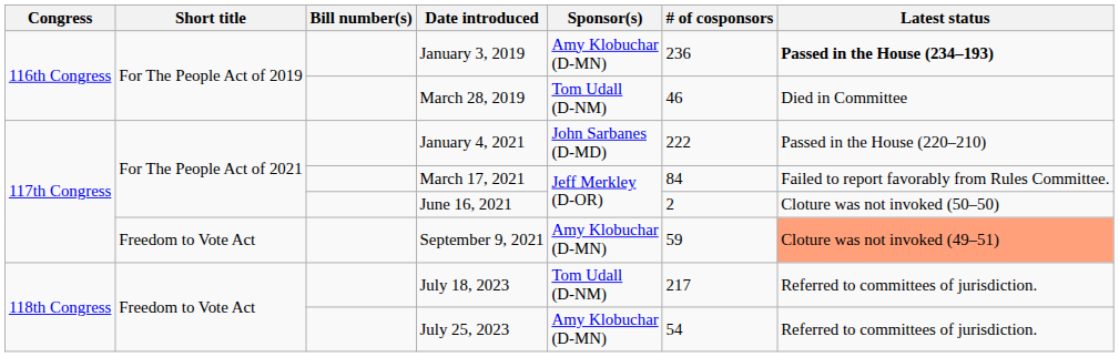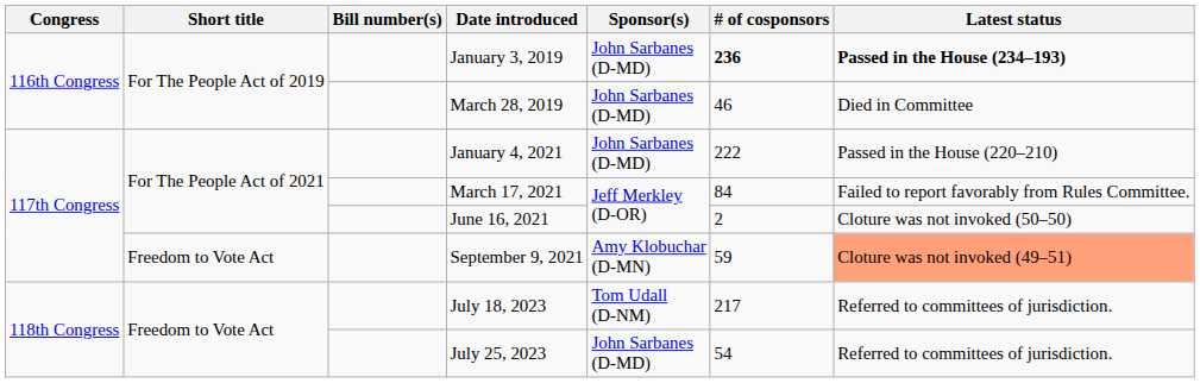 <table class="wikitable">
 <tr>
 <th>Congress</th>
 <th>Short title</th>
 <th>Bill number(s)</th>
 <th>Date introduced</th>
 <th>Sponsor(s)</th>
 <th># of cosponsors</th>
 <th>Latest status</th>
 </tr>
 <tr>
 <td rowspan="2"><a href='#'>116th Congress</a></td>
 <td rowspan="2">For The People Act of 2019</td>
 <td></td>
 <td>January 3, 2019</td>
-<td><a href='#'>Amy Klobuchar</a><br>(D-MN)</td>
-<td>236</td>
+<td><a href='#'>John Sarbanes</a><br>(D-MD)</td>
+<td><strong>236</strong></td>
 <td><strong>Passed in the House (234–193)</strong></td>
 </tr>
 <tr>
 <td></td>
 <td>March 28, 2019</td>
-<td><a href='#'>Tom Udall</a><br>(D-NM)</td>
+<td><a href='#'>John Sarbanes</a><br>(D-MD)</td>
 <td>46</td>
 <td>Died in Committee</td>
 </tr>
 <tr>
 <td rowspan="4"><a href='#'>117th Congress</a></td>
 <td rowspan="3">For The People Act of 2021</td>
 <td></td>
 <td>January 4, 2021</td>
 <td><a href='#'>John Sarbanes</a><br>(D-MD)</td>
 <td>222</td>
 <td>Passed in the House (220–210)</td>
 </tr>
 <tr>
 <td></td>
 <td>March 17, 2021</td>
 <td rowspan="2"><a href='#'>Jeff Merkley</a><br>(D-OR)</td>
 <td>84</td>
 <td>Failed to report favorably from Rules Committee.</td>
 </tr>
 <tr>
 <td></td>
 <td>June 16, 2021</td>
 <td>2</td>
 <td>Cloture was not invoked (50–50)</td>
 </tr>
 <tr>
 <td>Freedom to Vote Act</td>
 <td></td>
 <td>September 9, 2021</td>
 <td><a href='#'>Amy Klobuchar</a><br>(D-MN)</td>
 <td>59</td>
 <td style="background: lightsalmon;">Cloture was not invoked (49–51)</td>
 </tr>
 <tr>
 <td rowspan="2"><a href='#'>118th Congress</a></td>
 <td rowspan="2">Freedom to Vote Act</td>
 <td></td>
 <td>July 18, 2023</td>
 <td><a href='#'>Tom Udall</a><br>(D-NM)</td>
 <td>217</td>
 <td>Referred to committees of jurisdiction.</td>
 </tr>
 <tr>
 <td></td>
 <td>July 25, 2023</td>
-<td><a href='#'>Amy Klobuchar</a><br>(D-MN)</td>
+<td><a href='#'>John Sarbanes</a><br>(D-MD)</td>
 <td>54</td>
 <td>Referred to committees of jurisdiction.</td>
 </tr>
 </table>
